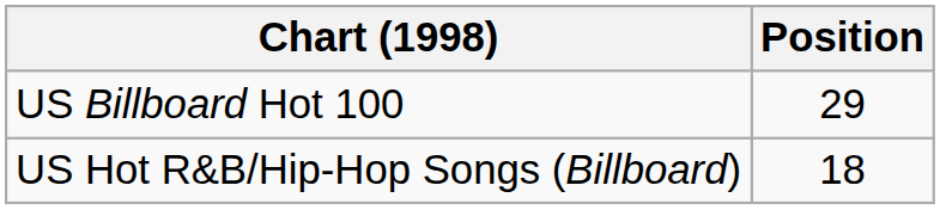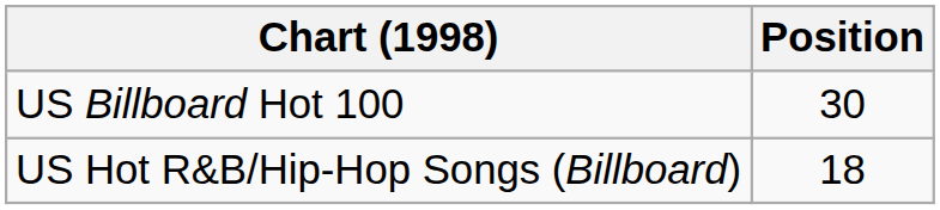 <table class="wikitable sortable">
 <tr>
 <th>Chart (1998)</th>
 <th>Position</th>
 </tr>
 <tr>
 <td>US <em>Billboard</em> Hot 100</td>
-<td align="center">29</td>
+<td align="center">30</td>
 </tr>
 <tr>
 <td>US Hot R&B/Hip-Hop Songs (<em>Billboard</em>)</td>
 <td align="center">18</td>
 </tr>
 </table>
